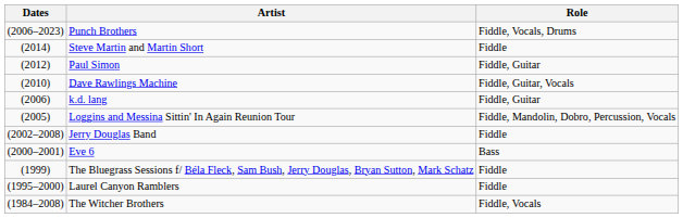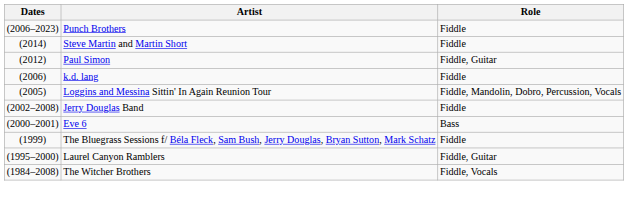 <table class="wikitable">
 <tr>
 <th>Dates</th>
 <th>Artist</th>
 <th>Role</th>
 </tr>
 <tr>
 <td align="center">(2006–2023)</td>
 <td align="left"><a href='#'>Punch Brothers</a></td>
-<td align="left">Fiddle, Vocals, Drums</td>
+<td align="left">Fiddle</td>
 </tr>
 <tr>
 <td align="center">(2014)</td>
 <td align="left"><a href='#'>Steve Martin</a> and <a href='#'>Martin Short</a></td>
 <td align="left">Fiddle</td>
 </tr>
 <tr>
 <td align="center">(2012)</td>
 <td align="left"><a href='#'>Paul Simon</a></td>
 <td align="left">Fiddle, Guitar</td>
 </tr>
 <tr>
-<td align="center">(2010)</td>
-<td align="left"><a href='#'>Dave Rawlings Machine</a></td>
-<td align="left">Fiddle, Guitar, Vocals</td>
-</tr>
-<tr>
 <td align="center">(2006)</td>
 <td align="left"><a href='#'>k.d. lang</a></td>
-<td align="left">Fiddle, Guitar</td>
+<td align="left">Fiddle</td>
 </tr>
 <tr>
 <td align="center">(2005)</td>
 <td align="left"><a href='#'>Loggins and Messina</a> Sittin' In Again Reunion Tour</td>
 <td align="left">Fiddle, Mandolin, Dobro, Percussion, Vocals</td>
 </tr>
 <tr>
 <td align="center">(2002–2008)</td>
 <td align="left"><a href='#'>Jerry Douglas</a> Band</td>
 <td align="left">Fiddle</td>
 </tr>
 <tr>
 <td align="center">(2000–2001)</td>
 <td align="left"><a href='#'>Eve 6</a></td>
 <td align="left">Bass</td>
 </tr>
 <tr>
 <td align="center">(1999)</td>
 <td align="left">The Bluegrass Sessions f/ <a href='#'>Béla Fleck</a>, <a href='#'>Sam Bush</a>, <a href='#'>Jerry Douglas</a>, <a href='#'>Bryan Sutton</a>, <a href='#'>Mark Schatz</a></td>
 <td align="left">Fiddle</td>
 </tr>
 <tr>
 <td align="center">(1995–2000)</td>
 <td align="left">Laurel Canyon Ramblers</td>
-<td align="left">Fiddle</td>
+<td align="left">Fiddle, Guitar</td>
 </tr>
 <tr>
 <td align="center">(1984–2008)</td>
 <td align="left">The Witcher Brothers</td>
 <td align="left">Fiddle, Vocals</td>
 </tr>
 </table>
